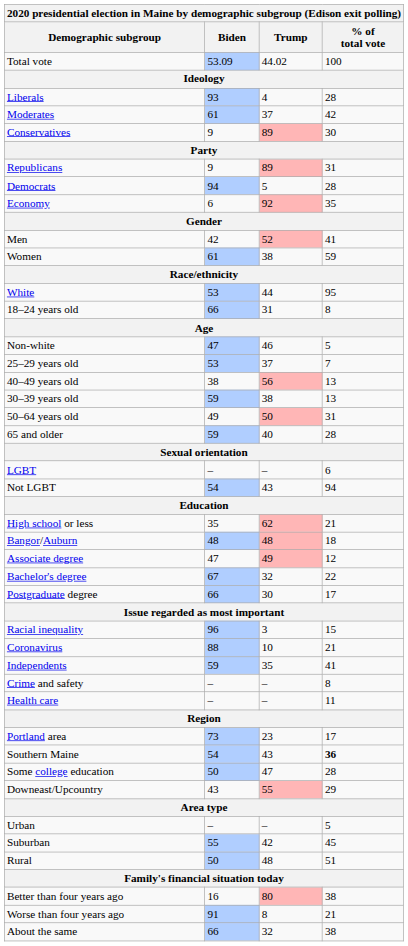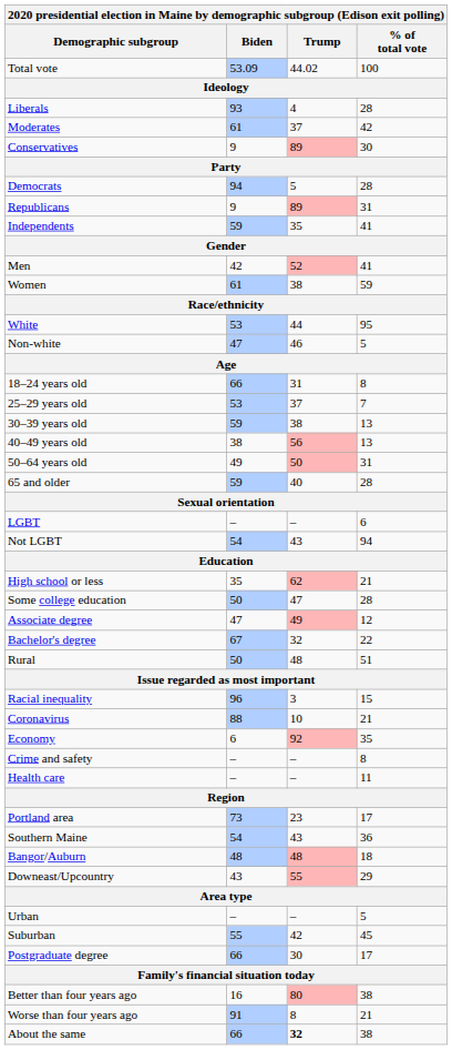 <table class="wikitable sortable">
 <tr>
 <th colspan="4">2020 presidential election in Maine by demographic subgroup (Edison exit polling)</th>
 </tr>
 <tr>
 <th>Demographic subgroup</th>
 <th>Biden</th>
 <th>Trump</th>
 <th>% of<br>total vote</th>
 </tr>
 <tr>
 <td>Total vote</td>
 <td style="text-align:left; background:#b0ceff;">53.09</td>
 <td>44.02</td>
 <td>100</td>
 </tr>
 <tr>
 <th colspan="4">Ideology</th>
 </tr>
 <tr>
 <td><a href='#'>Liberals</a></td>
 <td style="text-align:left; background:#b0ceff;">93</td>
 <td>4</td>
 <td>28</td>
 </tr>
 <tr>
 <td><a href='#'>Moderates</a></td>
 <td style="text-align:left; background:#b0ceff;">61</td>
 <td>37</td>
 <td>42</td>
 </tr>
 <tr>
 <td><a href='#'>Conservatives</a></td>
 <td>9</td>
 <td style="text-align:left; background:#ffb6b6;">89</td>
 <td>30</td>
 </tr>
 <tr>
 <th colspan="4">Party</th>
 </tr>
 <tr>
+<td><a href='#'>Democrats</a></td>
+<td style="text-align:left; background:#b0ceff;">94</td>
+<td>5</td>
+<td>28</td>
+</tr>
+<tr>
 <td><a href='#'>Republicans</a></td>
 <td>9</td>
 <td style="text-align:left; background:#ffb6b6;">89</td>
 <td>31</td>
 </tr>
 <tr>
-<td><a href='#'>Democrats</a></td>
-<td style="text-align:left; background:#b0ceff;">94</td>
-<td>5</td>
-<td>28</td>
-</tr>
-<tr>
-<td><a href='#'>Economy</a></td>
-<td>6</td>
-<td style="text-align:left; background:#ffb6b6;">92</td>
+<td><a href='#'>Independents</a></td>
+<td style="text-align:left; background:#b0ceff;">59</td>
 <td>35</td>
+<td>41</td>
 </tr>
 <tr>
 <th colspan="4">Gender</th>
 </tr>
 <tr>
 <td>Men</td>
 <td>42</td>
 <td style="text-align:left; background:#ffb6b6;">52</td>
 <td>41</td>
 </tr>
 <tr>
 <td>Women</td>
 <td style="text-align:left; background:#b0ceff;">61</td>
 <td>38</td>
 <td>59</td>
 </tr>
 <tr>
 <th colspan="4">Race/ethnicity</th>
 </tr>
 <tr>
 <td><a href='#'>White</a></td>
 <td style="text-align:left; background:#b0ceff;">53</td>
 <td>44</td>
 <td>95</td>
 </tr>
 <tr>
-<td>18–24 years old</td>
-<td style="text-align:left; background:#b0ceff;">66</td>
-<td>31</td>
-<td>8</td>
+<td>Non-white</td>
+<td style="text-align:left; background:#b0ceff;">47</td>
+<td>46</td>
+<td>5</td>
 </tr>
 <tr>
 <th colspan="4">Age</th>
 </tr>
 <tr>
-<td>Non-white</td>
-<td style="text-align:left; background:#b0ceff;">47</td>
-<td>46</td>
-<td>5</td>
+<td>18–24 years old</td>
+<td style="text-align:left; background:#b0ceff;">66</td>
+<td>31</td>
+<td>8</td>
 </tr>
 <tr>
 <td>25–29 years old</td>
 <td style="text-align:left; background:#b0ceff;">53</td>
 <td>37</td>
 <td>7</td>
 </tr>
 <tr>
+<td>30–39 years old</td>
+<td style="text-align:left; background:#b0ceff;">59</td>
+<td>38</td>
+<td>13</td>
+</tr>
+<tr>
 <td>40–49 years old</td>
 <td>38</td>
 <td style="text-align:left; background:#ffb6b6;">56</td>
-<td>13</td>
-</tr>
-<tr>
-<td>30–39 years old</td>
-<td style="text-align:left; background:#b0ceff;">59</td>
-<td>38</td>
 <td>13</td>
 </tr>
 <tr>
 <td>50–64 years old</td>
 <td>49</td>
 <td style="text-align:left; background:#ffb6b6;">50</td>
 <td>31</td>
 </tr>
 <tr>
 <td>65 and older</td>
 <td style="text-align:left; background:#b0ceff;">59</td>
 <td>40</td>
 <td>28</td>
 </tr>
 <tr>
 <th colspan="4">Sexual orientation</th>
 </tr>
 <tr>
 <td><a href='#'>LGBT</a></td>
 <td>–</td>
 <td>–</td>
 <td>6</td>
 </tr>
 <tr>
 <td>Not LGBT</td>
 <td style="text-align:left; background:#b0ceff;">54</td>
 <td>43</td>
 <td>94</td>
 </tr>
 <tr>
 <th colspan="4">Education</th>
 </tr>
 <tr>
 <td><a href='#'>High school</a> or less</td>
 <td>35</td>
 <td style="text-align:left; background:#ffb6b6;">62</td>
 <td>21</td>
 </tr>
 <tr>
-<td><a href='#'>Bangor</a>/<a href='#'>Auburn</a></td>
-<td style="text-align:left; background:#b0ceff;">48</td>
-<td style="text-align:left; background:#ffb6b6;">48</td>
-<td>18</td>
+<td>Some <a href='#'>college</a> education</td>
+<td style="text-align:left; background:#b0ceff;">50</td>
+<td>47</td>
+<td>28</td>
 </tr>
 <tr>
 <td><a href='#'>Associate degree</a></td>
 <td>47</td>
 <td style="text-align:left; background:#ffb6b6;">49</td>
 <td>12</td>
 </tr>
 <tr>
 <td><a href='#'>Bachelor's degree</a></td>
 <td style="text-align:left; background:#b0ceff;">67</td>
 <td>32</td>
 <td>22</td>
 </tr>
 <tr>
-<td><a href='#'>Postgraduate</a> degree</td>
-<td style="text-align:left; background:#b0ceff;">66</td>
-<td>30</td>
-<td>17</td>
+<td>Rural</td>
+<td style="text-align:left; background:#b0ceff;">50</td>
+<td>48</td>
+<td>51</td>
 </tr>
 <tr>
 <th colspan="4">Issue regarded as most important</th>
 </tr>
 <tr>
 <td><a href='#'>Racial inequality</a></td>
 <td style="text-align:left; background:#b0ceff;">96</td>
 <td>3</td>
 <td>15</td>
 </tr>
 <tr>
 <td><a href='#'>Coronavirus</a></td>
 <td style="text-align:left; background:#b0ceff;">88</td>
 <td>10</td>
 <td>21</td>
 </tr>
 <tr>
-<td><a href='#'>Independents</a></td>
-<td style="text-align:left; background:#b0ceff;">59</td>
+<td><a href='#'>Economy</a></td>
+<td>6</td>
+<td style="text-align:left; background:#ffb6b6;">92</td>
 <td>35</td>
-<td>41</td>
 </tr>
 <tr>
 <td><a href='#'>Crime</a> and safety</td>
 <td>–</td>
 <td>–</td>
 <td>8</td>
 </tr>
 <tr>
 <td><a href='#'>Health care</a></td>
 <td>–</td>
 <td>–</td>
 <td>11</td>
 </tr>
 <tr>
 <th colspan="4">Region</th>
 </tr>
 <tr>
 <td><a href='#'>Portland</a> area</td>
 <td style="text-align:left; background:#b0ceff;">73</td>
 <td>23</td>
 <td>17</td>
 </tr>
 <tr>
 <td>Southern Maine</td>
 <td style="text-align:left; background:#b0ceff;">54</td>
 <td>43</td>
-<td><strong>36</strong></td>
+<td>36</td>
 </tr>
 <tr>
-<td>Some <a href='#'>college</a> education</td>
-<td style="text-align:left; background:#b0ceff;">50</td>
-<td>47</td>
-<td>28</td>
+<td><a href='#'>Bangor</a>/<a href='#'>Auburn</a></td>
+<td style="text-align:left; background:#b0ceff;">48</td>
+<td style="text-align:left; background:#ffb6b6;">48</td>
+<td>18</td>
 </tr>
 <tr>
 <td>Downeast/Upcountry</td>
 <td>43</td>
 <td style="text-align:left; background:#ffb6b6;">55</td>
 <td>29</td>
 </tr>
 <tr>
 <th colspan="4">Area type</th>
 </tr>
 <tr>
 <td>Urban</td>
 <td>–</td>
 <td>–</td>
 <td>5</td>
 </tr>
 <tr>
 <td>Suburban</td>
 <td style="text-align:left; background:#b0ceff;">55</td>
 <td>42</td>
 <td>45</td>
 </tr>
 <tr>
-<td>Rural</td>
-<td style="text-align:left; background:#b0ceff;">50</td>
-<td>48</td>
-<td>51</td>
+<td><a href='#'>Postgraduate</a> degree</td>
+<td style="text-align:left; background:#b0ceff;">66</td>
+<td>30</td>
+<td>17</td>
 </tr>
 <tr>
 <th colspan="4">Family's financial situation today</th>
 </tr>
 <tr>
 <td>Better than four years ago</td>
 <td>16</td>
 <td style="text-align:left; background:#ffb6b6;">80</td>
 <td>38</td>
 </tr>
 <tr>
 <td>Worse than four years ago</td>
 <td style="text-align:left; background:#b0ceff;">91</td>
 <td>8</td>
 <td>21</td>
 </tr>
 <tr>
 <td>About the same</td>
 <td style="text-align:left; background:#b0ceff;">66</td>
-<td>32</td>
+<td><strong>32</strong></td>
 <td>38</td>
 </tr>
 </table>
